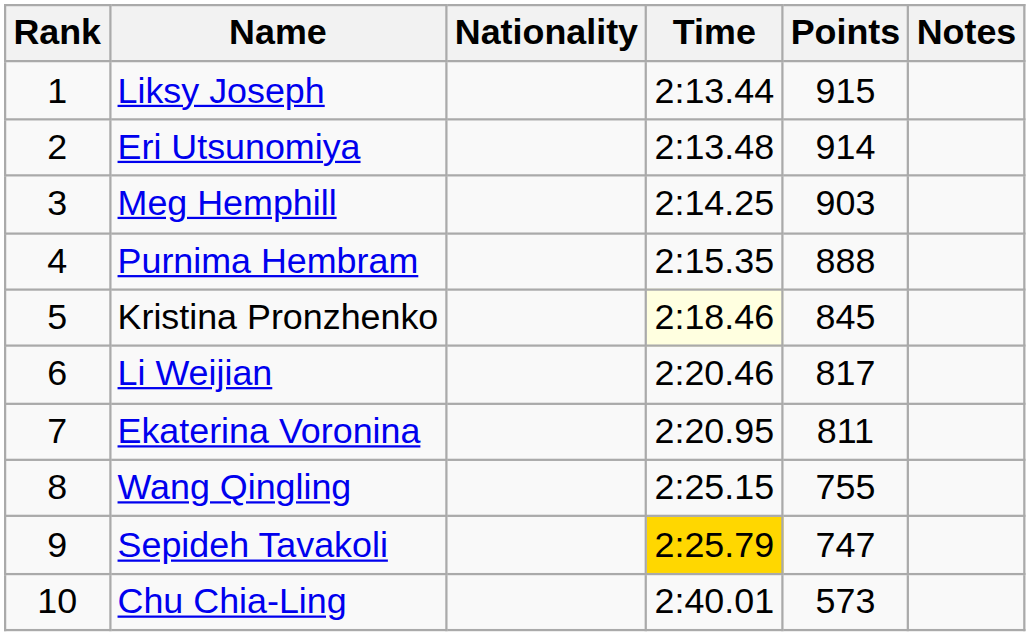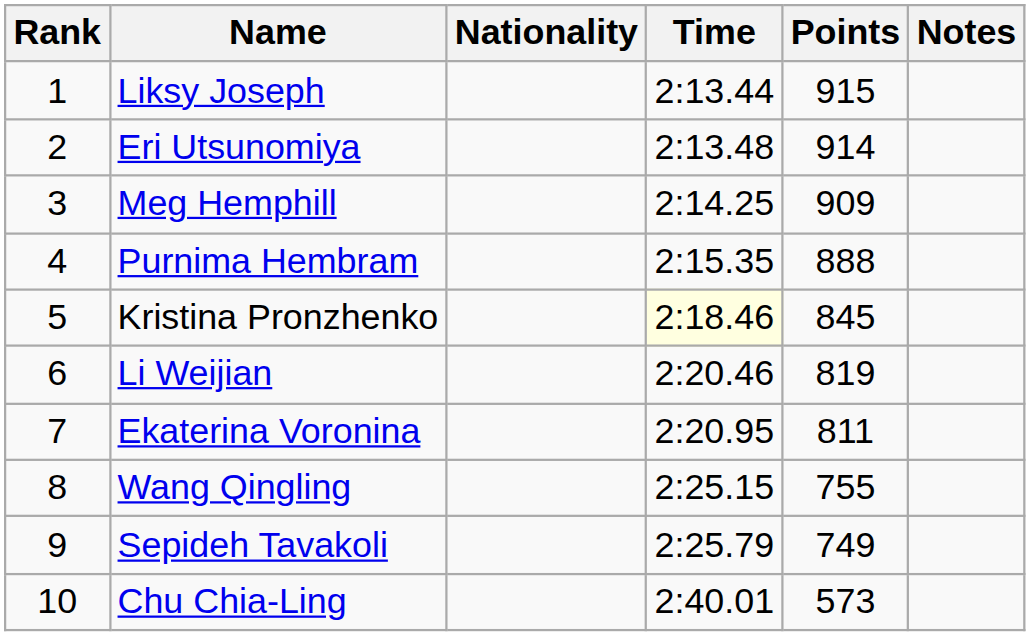 <table class="wikitable sortable" style="text-align:center">
 <tr>
 <th>Rank</th>
 <th>Name</th>
 <th>Nationality</th>
 <th>Time</th>
 <th>Points</th>
 <th>Notes</th>
 </tr>
 <tr>
 <td>1</td>
 <td align="left"><a href='#'>Liksy Joseph</a></td>
 <td align=left></td>
 <td>2:13.44</td>
 <td>915</td>
 <td></td>
 </tr>
 <tr>
 <td>2</td>
 <td align="left"><a href='#'>Eri Utsunomiya</a></td>
 <td align=left></td>
 <td>2:13.48</td>
 <td>914</td>
 <td></td>
 </tr>
 <tr>
 <td>3</td>
 <td align="left"><a href='#'>Meg Hemphill</a></td>
 <td align=left></td>
 <td>2:14.25</td>
-<td>903</td>
+<td>909</td>
 <td></td>
 </tr>
 <tr>
 <td>4</td>
 <td align="left"><a href='#'>Purnima Hembram</a></td>
 <td align=left></td>
 <td>2:15.35</td>
 <td>888</td>
 <td></td>
 </tr>
 <tr>
 <td>5</td>
 <td align="left">Kristina Pronzhenko</td>
 <td align=left></td>
 <td style="background: lightyellow;">2:18.46</td>
 <td>845</td>
 <td></td>
 </tr>
 <tr>
 <td>6</td>
 <td align="left"><a href='#'>Li Weijian</a></td>
 <td align=left></td>
 <td>2:20.46</td>
-<td>817</td>
+<td>819</td>
 <td></td>
 </tr>
 <tr>
 <td>7</td>
 <td align="left"><a href='#'>Ekaterina Voronina</a></td>
 <td align=left></td>
 <td>2:20.95</td>
 <td>811</td>
 <td></td>
 </tr>
 <tr>
 <td>8</td>
 <td align="left"><a href='#'>Wang Qingling</a></td>
 <td align=left></td>
 <td>2:25.15</td>
 <td>755</td>
 <td></td>
 </tr>
 <tr>
 <td>9</td>
 <td align="left"><a href='#'>Sepideh Tavakoli</a></td>
 <td align=left></td>
-<td style="background: gold;">2:25.79</td>
-<td>747</td>
+<td>2:25.79</td>
+<td>749</td>
 <td></td>
 </tr>
 <tr>
 <td>10</td>
 <td align="left"><a href='#'>Chu Chia-Ling</a></td>
 <td align=left></td>
 <td>2:40.01</td>
 <td>573</td>
 <td></td>
 </tr>
 </table>
